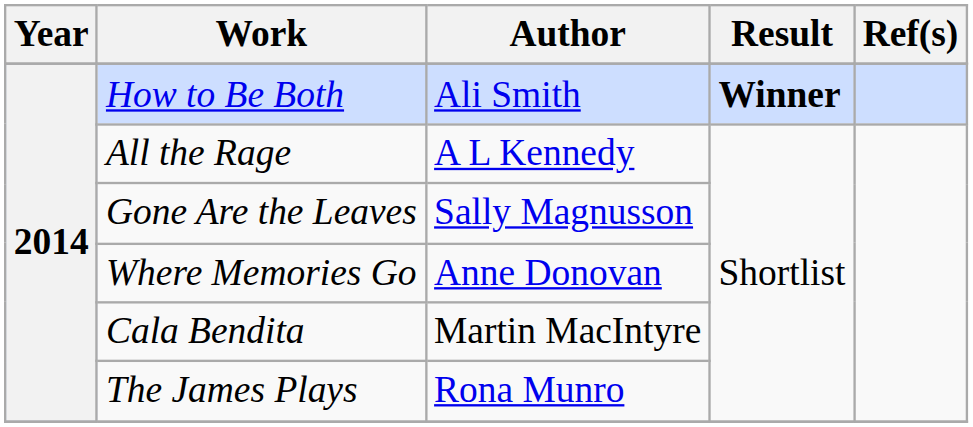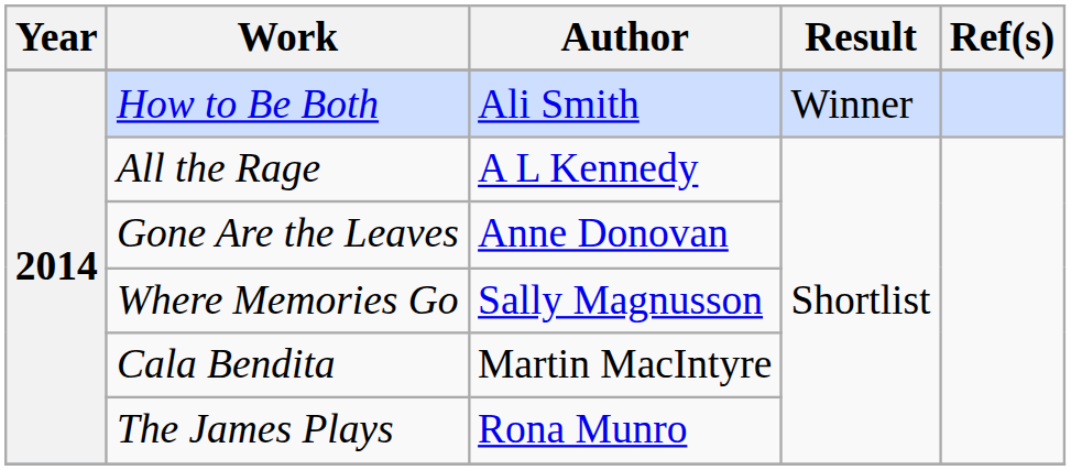 <table class="wikitable sortable plainrowheaders">
 <tr>
 <th scope="col">Year</th>
 <th scope="col">Work</th>
 <th scope="col">Author</th>
 <th scope="col">Result</th>
 <th class="unsortable" scope="col">Ref(s)</th>
 </tr>
 <tr>
 </tr>
 <tr style=background:#cddeff>
 <th rowspan="6">2014</th>
 <td><em><a href='#'>How to Be Both</a></em></td>
 <td><a href='#'>Ali Smith</a></td>
-<td><strong>Winner</strong></td>
+<td>Winner</td>
 <td></td>
 </tr>
 <tr>
 <td><em>All the Rage</em></td>
 <td><a href='#'>A L Kennedy</a></td>
 <td rowspan="5">Shortlist</td>
 <td rowspan="5"></td>
 </tr>
 <tr>
 <td><em>Gone Are the Leaves</em></td>
-<td><a href='#'>Sally Magnusson</a></td>
+<td><a href='#'>Anne Donovan</a></td>
 </tr>
 <tr>
 <td><em>Where Memories Go</em></td>
-<td><a href='#'>Anne Donovan</a></td>
+<td><a href='#'>Sally Magnusson</a></td>
 </tr>
 <tr>
 <td><em>Cala Bendita</em></td>
 <td>Martin MacIntyre</td>
 </tr>
 <tr>
 <td><em>The James Plays</em></td>
 <td><a href='#'>Rona Munro</a></td>
 </tr>
 <tr>
 </tr>
 </table>
